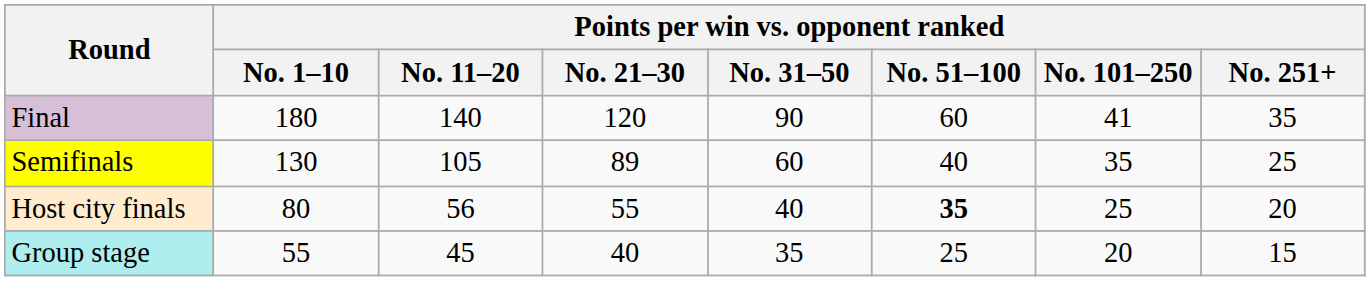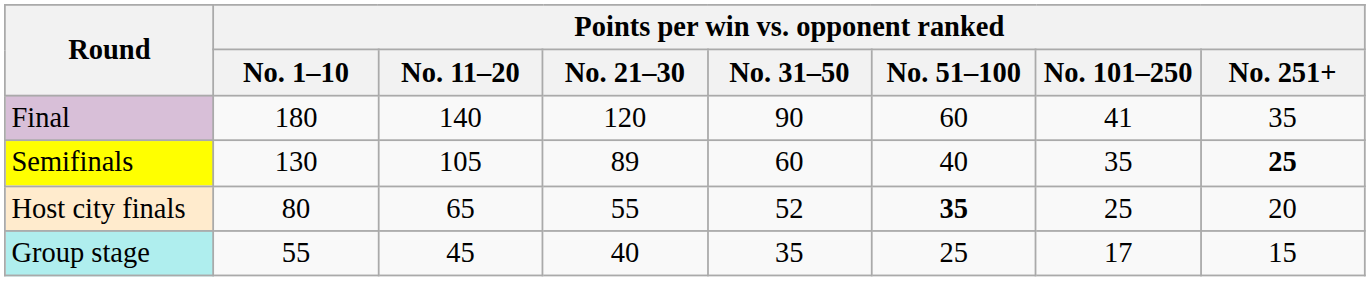 <table class="wikitable nowrap" style=text-align:center;>
 <tr>
 <th width=110 rowspan=2>Round</th>
 <th colspan=7>Points per win vs. opponent ranked</th>
 </tr>
 <tr>
 <th width=85>No. 1–10</th>
 <th width=85>No. 11–20</th>
 <th width=85>No. 21–30</th>
 <th width=85>No. 31–50</th>
 <th width=85>No. 51–100</th>
 <th width=85>No. 101–250</th>
 <th width=85>No. 251+</th>
 </tr>
 <tr>
 <td bgcolor=thistle align=left>Final</td>
 <td>180</td>
 <td>140</td>
 <td>120</td>
 <td>90</td>
 <td>60</td>
 <td>41</td>
 <td>35</td>
 </tr>
 <tr>
 <td bgcolor=yellow align=left>Semifinals</td>
 <td>130</td>
 <td>105</td>
 <td>89</td>
 <td>60</td>
 <td>40</td>
 <td>35</td>
-<td>25</td>
+<td><strong>25</strong></td>
 </tr>
 <tr>
 <td bgcolor=ffebcd align=left>Host city finals</td>
 <td>80</td>
-<td>56</td>
+<td>65</td>
 <td>55</td>
-<td>40</td>
+<td>52</td>
 <td><strong>35</strong></td>
 <td>25</td>
 <td>20</td>
 </tr>
 <tr>
 <td bgcolor=afeeee align=left>Group stage</td>
 <td>55</td>
 <td>45</td>
 <td>40</td>
 <td>35</td>
 <td>25</td>
-<td>20</td>
+<td>17</td>
 <td>15</td>
 </tr>
 </table>
